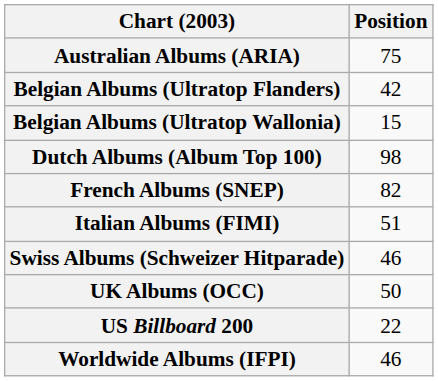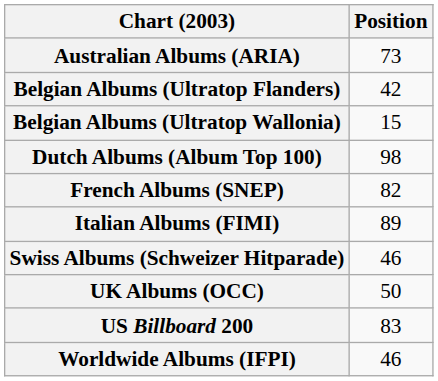 <table class="wikitable sortable plainrowheaders">
 <tr>
 <th>Chart (2003)</th>
 <th>Position</th>
 </tr>
 <tr>
 <th scope="row">Australian Albums (ARIA)</th>
-<td align="center">75</td>
+<td align="center">73</td>
 </tr>
 <tr>
 <th scope="row">Belgian Albums (Ultratop Flanders)</th>
 <td align="center">42</td>
 </tr>
 <tr>
 <th scope="row">Belgian Albums (Ultratop Wallonia)</th>
 <td align="center">15</td>
 </tr>
 <tr>
 <th scope="row">Dutch Albums (Album Top 100)</th>
 <td align="center">98</td>
 </tr>
 <tr>
 <th scope="row">French Albums (SNEP)</th>
 <td align="center">82</td>
 </tr>
 <tr>
 <th scope="row">Italian Albums (FIMI)</th>
-<td align="center">51</td>
+<td align="center">89</td>
 </tr>
 <tr>
 <th scope="row">Swiss Albums (Schweizer Hitparade)</th>
 <td align="center">46</td>
 </tr>
 <tr>
 <th scope="row">UK Albums (OCC)</th>
 <td align="center">50</td>
 </tr>
 <tr>
 <th scope="row">US <em>Billboard</em> 200</th>
-<td align="center">22</td>
+<td align="center">83</td>
 </tr>
 <tr>
 <th scope="row">Worldwide Albums (IFPI)</th>
 <td align="center">46</td>
 </tr>
 </table>
